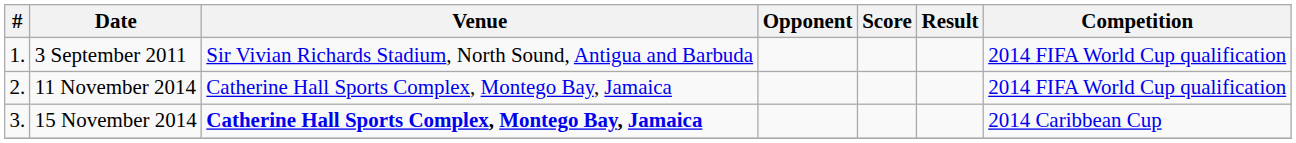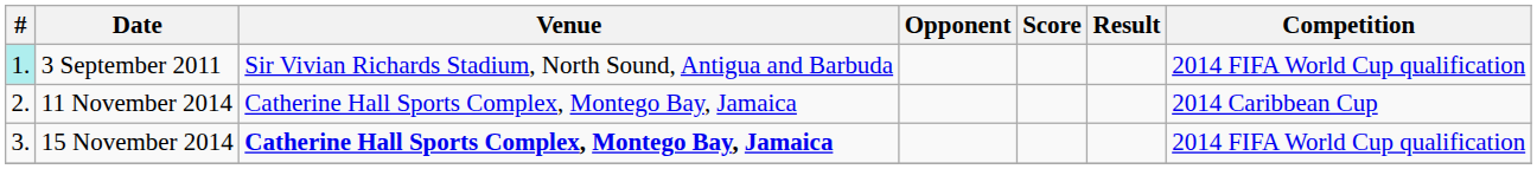 <table class="wikitable">
 <tr>
 <th>#</th>
 <th>Date</th>
 <th>Venue</th>
 <th>Opponent</th>
 <th>Score</th>
 <th>Result</th>
 <th>Competition</th>
 </tr>
 <tr>
-<td>1.</td>
+<td style="background: paleturquoise;">1.</td>
 <td>3 September 2011</td>
 <td><a href='#'>Sir Vivian Richards Stadium</a>, North Sound, <a href='#'>Antigua and Barbuda</a></td>
 <td></td>
 <td></td>
 <td></td>
 <td><a href='#'>2014 FIFA World Cup qualification</a></td>
 </tr>
 <tr>
 <td>2.</td>
 <td>11 November 2014</td>
 <td><a href='#'>Catherine Hall Sports Complex</a>, <a href='#'>Montego Bay</a>, <a href='#'>Jamaica</a></td>
 <td></td>
 <td></td>
 <td></td>
-<td><a href='#'>2014 FIFA World Cup qualification</a></td>
+<td><a href='#'>2014 Caribbean Cup</a></td>
 </tr>
 <tr>
 <td>3.</td>
 <td>15 November 2014</td>
 <td><strong><a href='#'>Catherine Hall Sports Complex</a>, <a href='#'>Montego Bay</a>, <a href='#'>Jamaica</a></strong></td>
 <td></td>
 <td></td>
 <td></td>
-<td><a href='#'>2014 Caribbean Cup</a></td>
+<td><a href='#'>2014 FIFA World Cup qualification</a></td>
 </tr>
 <tr>
 </tr>
 </table>
